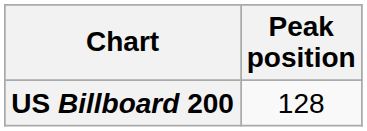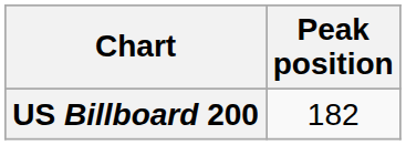 <table class="wikitable sortable plainrowheaders" style="text-align:center">
 <tr>
 <th scope="col">Chart</th>
 <th scope="col">Peak<br>position</th>
 </tr>
 <tr>
 <th scope="row">US <em>Billboard</em> 200</th>
-<td style="text-align:center;">128</td>
+<td style="text-align:center;">182</td>
 </tr>
 </table>
